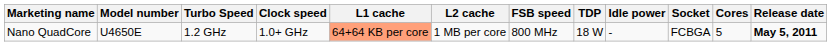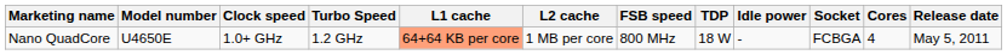 <table class="wikitable">
 <tr>
 <th>Marketing name</th>
 <th>Model number</th>
+<th>Clock speed</th>
 <th>Turbo Speed</th>
-<th>Clock speed</th>
 <th>L1 cache</th>
 <th>L2 cache</th>
 <th>FSB speed</th>
 <th>TDP</th>
 <th>Idle power</th>
 <th>Socket</th>
 <th>Cores</th>
 <th>Release date</th>
 </tr>
 <tr>
 <td>Nano QuadCore</td>
 <td>U4650E</td>
+<td>1.0+ GHz</td>
 <td>1.2 GHz</td>
-<td>1.0+ GHz</td>
 <td style="background: lightsalmon;">64+64 KB per core</td>
 <td>1 MB per core</td>
 <td>800 MHz</td>
 <td>18 W</td>
 <td>-</td>
 <td>FCBGA</td>
-<td>5</td>
-<td><strong>May 5, 2011</strong></td>
+<td>4</td>
+<td>May 5, 2011</td>
 </tr>
 </table>
